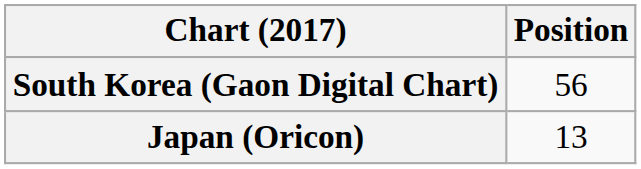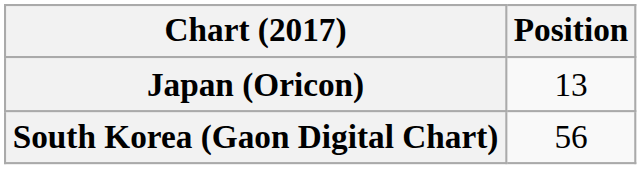 <table class="wikitable plainrowheaders" style="text-align:center">
 <tr>
 <th scope="col">Chart (2017)</th>
 <th scope="col">Position</th>
 </tr>
 <tr>
+<th scope="row">Japan (Oricon)</th>
+<td>13</td>
+</tr>
+<tr>
 <th scope="row">South Korea (Gaon Digital Chart)</th>
 <td>56</td>
 </tr>
-<tr>
-<th scope="row">Japan (Oricon)</th>
-<td>13</td>
-</tr>
 </table>
